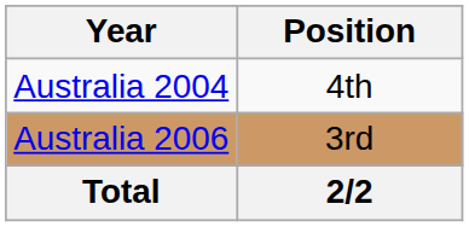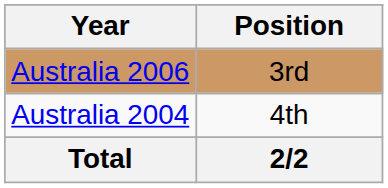 <table class="wikitable" style="text-align: center;">
 <tr>
 <th>Year</th>
 <th width="100">Position</th>
-</tr>
-<tr>
-<td><a href='#'>Australia 2004</a></td>
-<td>4th</td>
 </tr>
 <tr bgcolor=#cc9966>
 <td><a href='#'>Australia 2006</a></td>
 <td>3rd</td>
 </tr>
 <tr>
+<td><a href='#'>Australia 2004</a></td>
+<td>4th</td>
+</tr>
+<tr>
 <th>Total</th>
 <th>2/2</th>
 </tr>
 </table>
